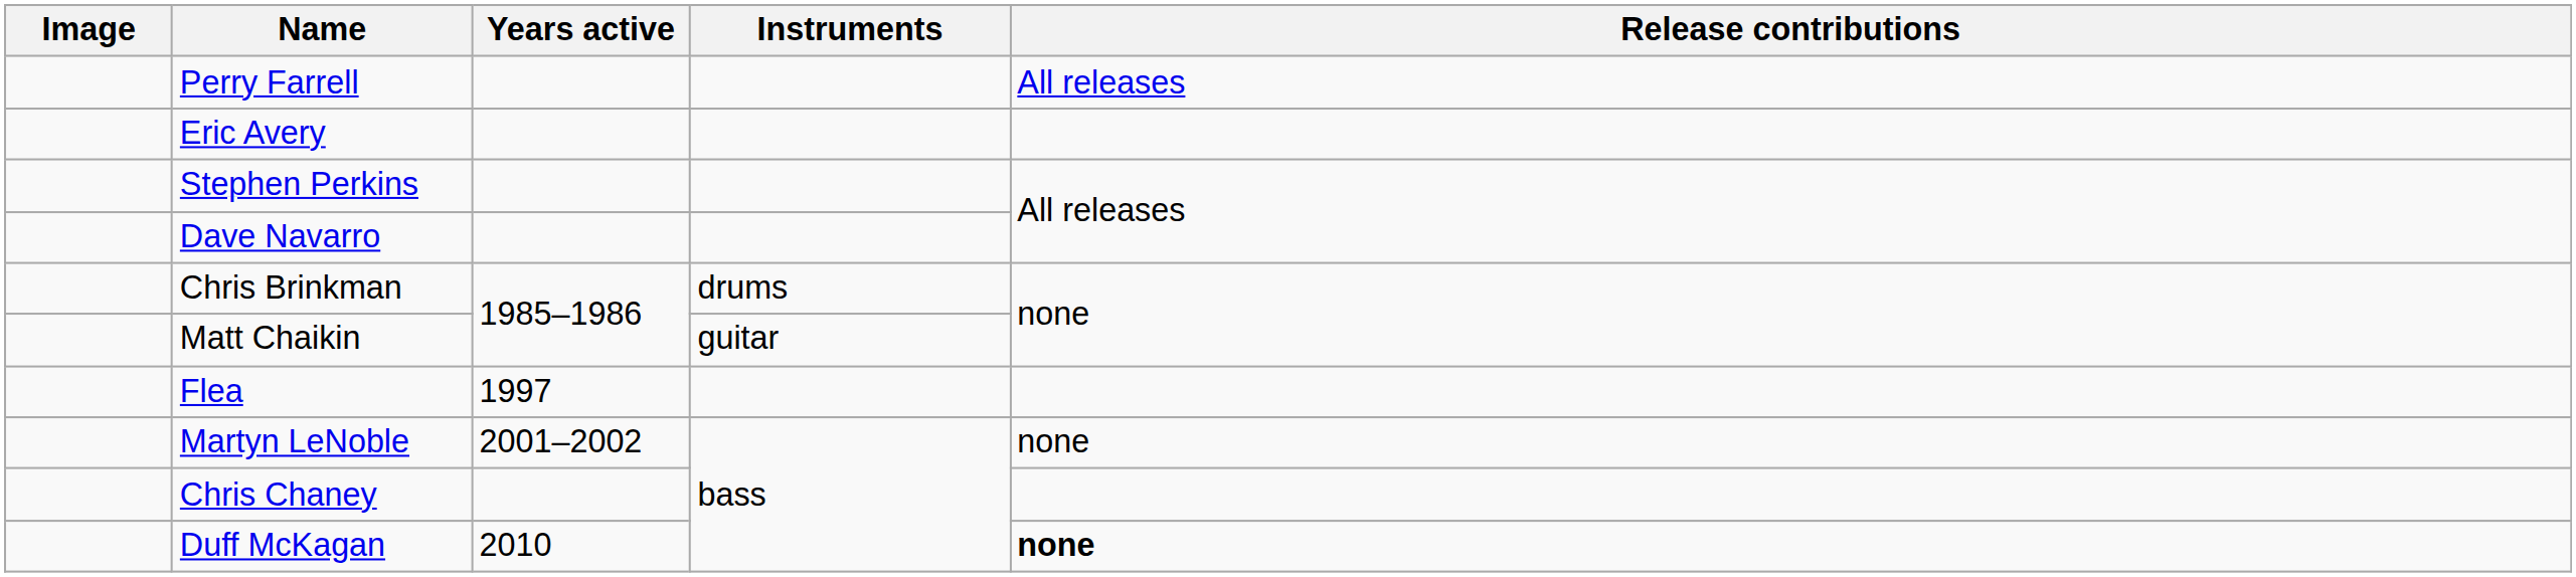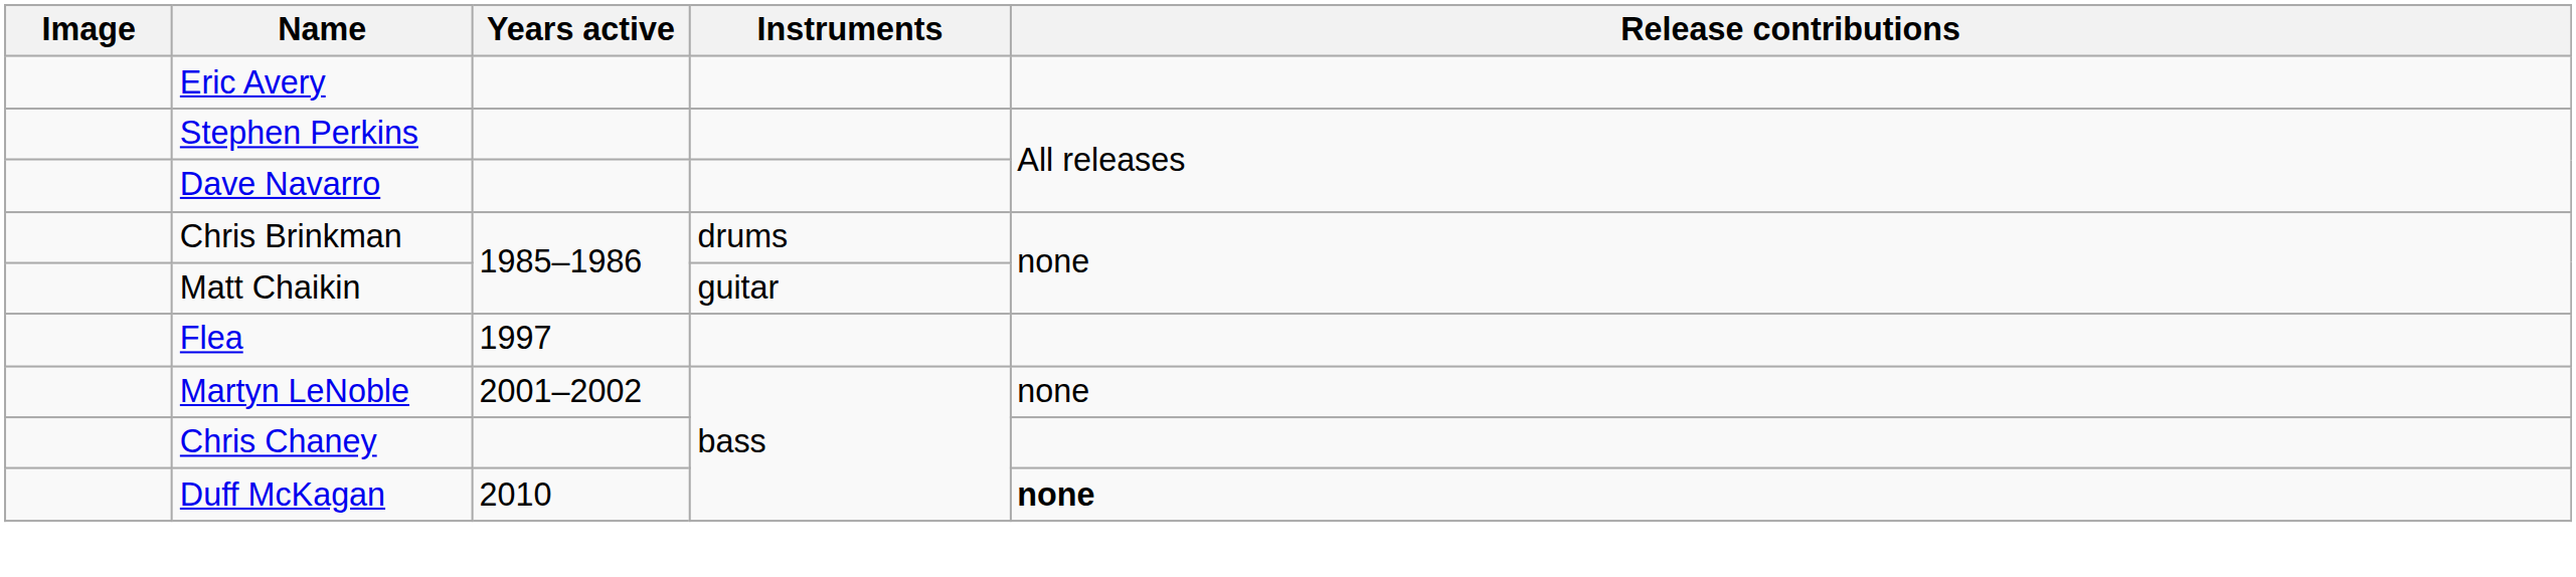 <table class="wikitable" width="100%" border="1">
 <tr>
 <th width="75">Image</th>
 <th width="140">Name</th>
 <th width="100">Years active</th>
 <th width="150">Instruments</th>
 <th>Release contributions</th>
-</tr>
-<tr>
-<td></td>
-<td><a href='#'>Perry Farrell</a></td>
-<td></td>
-<td></td>
-<td><a href='#'>All releases</a></td>
 </tr>
 <tr>
 <td></td>
 <td><a href='#'>Eric Avery</a></td>
 <td></td>
 <td></td>
 <td></td>
 </tr>
 <tr>
 <td></td>
 <td><a href='#'>Stephen Perkins</a></td>
 <td></td>
 <td></td>
 <td rowspan="2">All releases</td>
 </tr>
 <tr>
 <td></td>
 <td><a href='#'>Dave Navarro</a></td>
 <td></td>
 <td></td>
 </tr>
 <tr>
 <td></td>
 <td>Chris Brinkman</td>
 <td rowspan="2">1985–1986</td>
 <td>drums</td>
 <td rowspan="2">none</td>
 </tr>
 <tr>
 <td></td>
 <td>Matt Chaikin</td>
 <td>guitar</td>
 </tr>
 <tr>
 <td></td>
 <td><a href='#'>Flea</a></td>
 <td>1997 </td>
 <td></td>
 <td></td>
 </tr>
 <tr>
 <td></td>
 <td><a href='#'>Martyn LeNoble</a></td>
 <td>2001–2002</td>
 <td rowspan="3">bass</td>
 <td>none</td>
 </tr>
 <tr>
 <td></td>
 <td><a href='#'>Chris Chaney</a></td>
 <td></td>
 <td></td>
 </tr>
 <tr>
 <td></td>
 <td><a href='#'>Duff McKagan</a></td>
 <td>2010</td>
 <td><strong>none</strong></td>
 </tr>
 </table>
